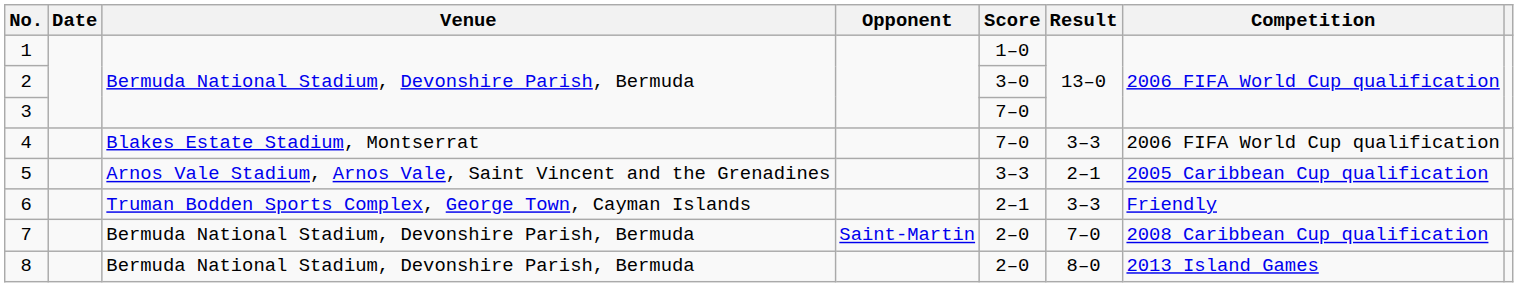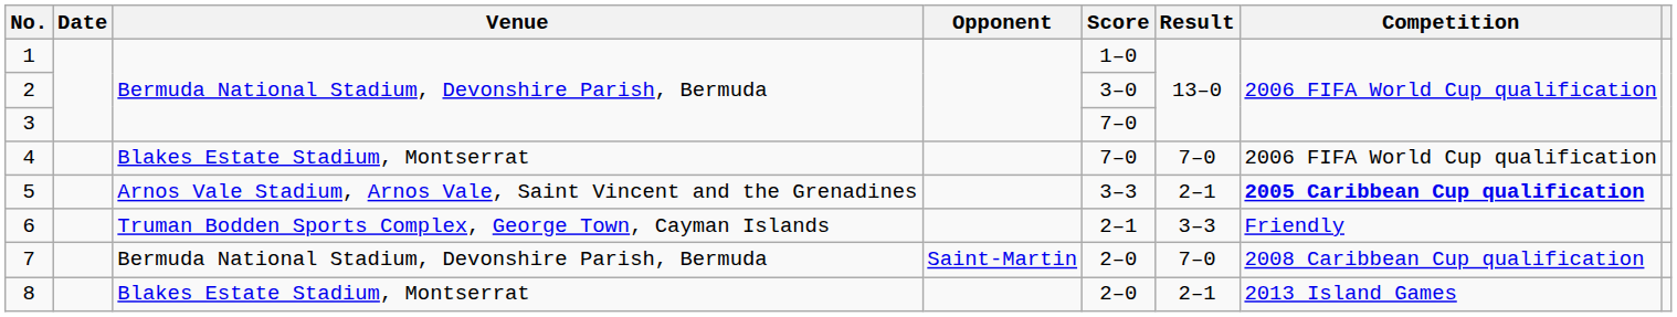 <table class="wikitable sortable">
 <tr>
 <th scope="col">No.</th>
 <th scope="col">Date</th>
 <th scope="col">Venue</th>
 <th scope="col">Opponent</th>
 <th scope="col">Score</th>
 <th scope="col">Result</th>
 <th scope="col">Competition</th>
 <th scope="col" class="unsortable"></th>
 </tr>
 <tr>
 <td style="text-align:center">1</td>
 <td rowspan="3"></td>
 <td rowspan="3"><a href='#'>Bermuda National Stadium</a>, <a href='#'>Devonshire Parish</a>, Bermuda</td>
 <td rowspan="3"></td>
 <td style="text-align:center">1–0</td>
 <td rowspan="3" style="text-align:center">13–0</td>
 <td rowspan="3"><a href='#'>2006 FIFA World Cup qualification</a></td>
 <td rowspan="3"></td>
 </tr>
 <tr>
 <td style="text-align:center">2</td>
 <td style="text-align:center">3–0</td>
 </tr>
 <tr>
 <td style="text-align:center">3</td>
 <td style="text-align:center">7–0</td>
 </tr>
 <tr>
 <td style="text-align:center">4</td>
 <td></td>
 <td><a href='#'>Blakes Estate Stadium</a>, Montserrat</td>
 <td></td>
 <td style="text-align:center">7–0</td>
-<td style="text-align:center">3–3</td>
+<td style="text-align:center">7–0</td>
 <td>2006 FIFA World Cup qualification</td>
 <td></td>
 </tr>
 <tr>
 <td style="text-align:center">5</td>
 <td></td>
 <td><a href='#'>Arnos Vale Stadium</a>, <a href='#'>Arnos Vale</a>, Saint Vincent and the Grenadines</td>
 <td></td>
 <td style="text-align:center">3–3</td>
 <td style="text-align:center">2–1</td>
-<td><a href='#'>2005 Caribbean Cup qualification</a></td>
+<td><strong><a href='#'>2005 Caribbean Cup qualification</a></strong></td>
 <td></td>
 </tr>
 <tr>
 <td style="text-align:center">6</td>
 <td></td>
 <td><a href='#'>Truman Bodden Sports Complex</a>, <a href='#'>George Town</a>, Cayman Islands</td>
 <td></td>
 <td style="text-align:center">2–1</td>
 <td style="text-align:center">3–3</td>
 <td><a href='#'>Friendly</a></td>
 <td></td>
 </tr>
 <tr>
 <td style="text-align:center">7</td>
 <td></td>
 <td>Bermuda National Stadium, Devonshire Parish, Bermuda</td>
 <td> <a href='#'>Saint-Martin</a></td>
 <td style="text-align:center">2–0</td>
 <td style="text-align:center">7–0</td>
 <td><a href='#'>2008 Caribbean Cup qualification</a></td>
 <td></td>
 </tr>
 <tr>
 <td style="text-align:center">8</td>
 <td></td>
-<td>Bermuda National Stadium, Devonshire Parish, Bermuda</td>
+<td><a href='#'>Blakes Estate Stadium</a>, Montserrat</td>
 <td></td>
 <td style="text-align:center">2–0</td>
-<td style="text-align:center">8–0</td>
+<td style="text-align:center">2–1</td>
 <td><a href='#'>2013 Island Games</a></td>
 <td></td>
 </tr>
 </table>
